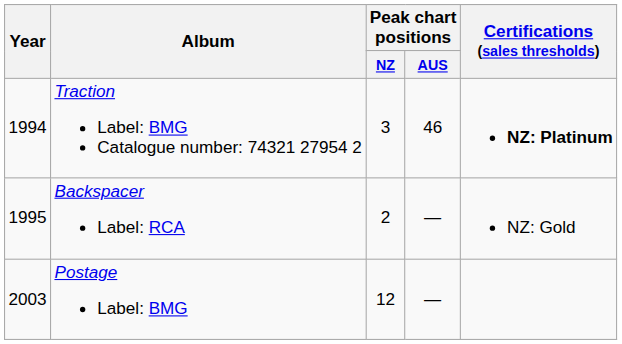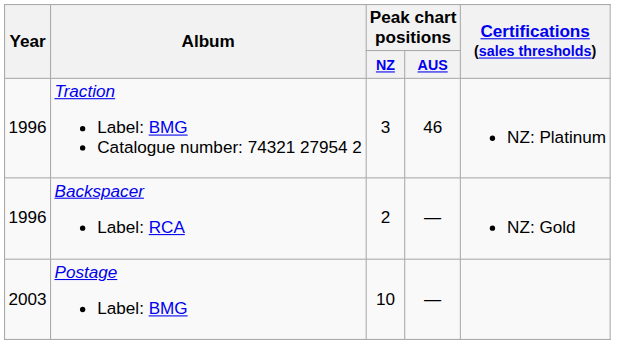 <table class="wikitable">
 <tr>
 <th rowspan="2">Year</th>
 <th rowspan="2">Album</th>
 <th colspan="2">Peak chart<br>positions</th>
 <th rowspan="2"><a href='#'>Certifications</a><br><small>(<a href='#'>sales thresholds</a>)</small></th>
 </tr>
 <tr>
 <th><small><a href='#'>NZ</a></small><br></th>
 <th><small><a href='#'>AUS</a></small><br></th>
 </tr>
 <tr>
-<td>1994</td>
+<td>1996</td>
 <td><em><a href='#'>Traction</a></em><br><ul><li>Label: <a href='#'>BMG</a></li><li>Catalogue number: 74321 27954 2</li></ul></td>
 <td align="center">3</td>
 <td align="center">46</td>
-<td><strong><br><ul><li>NZ: Platinum</li></ul></strong></td>
+<td><br><ul><li>NZ: Platinum</li></ul></td>
 </tr>
 <tr>
-<td>1995</td>
+<td>1996</td>
 <td><em><a href='#'>Backspacer</a></em><br><ul><li>Label: <a href='#'>RCA</a></li></ul></td>
 <td align="center">2</td>
 <td align="center">—</td>
 <td><br><ul><li>NZ: Gold</li></ul></td>
 </tr>
 <tr>
 <td>2003</td>
 <td><em><a href='#'>Postage</a></em><br><ul><li>Label: <a href='#'>BMG</a></li></ul></td>
-<td align="center">12</td>
+<td align="center">10</td>
 <td align="center">—</td>
 <td align="center"></td>
 </tr>
 </table>
